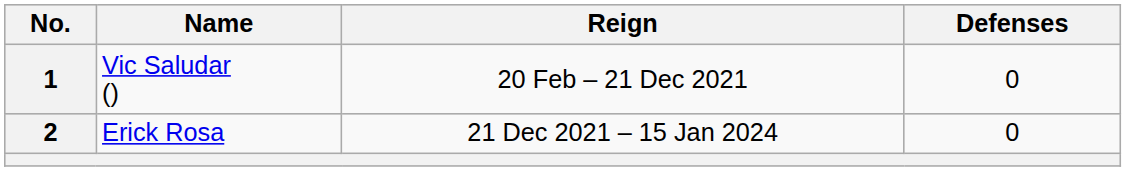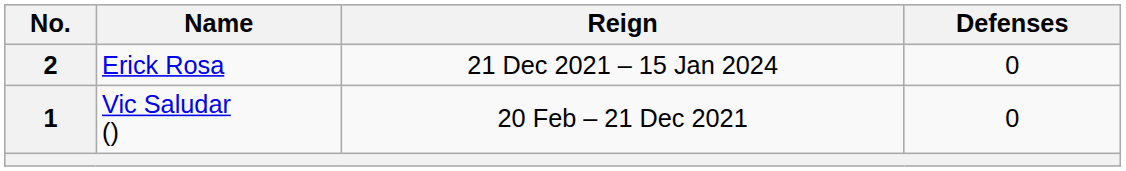 <table class="wikitable sortable" style="width:80%">
 <tr>
 <th>No.</th>
 <th>Name</th>
 <th>Reign</th>
 <th>Defenses</th>
 </tr>
 <tr align=center>
+<th>2</th>
+<td align=left><a href='#'>Erick Rosa</a></td>
+<td>21 Dec 2021 – 15 Jan 2024</td>
+<td>0</td>
+</tr>
+<tr align=center>
 <th>1</th>
 <td align=left><a href='#'>Vic Saludar</a><br>()</td>
 <td>20 Feb – 21 Dec 2021</td>
 <td>0</td>
 </tr>
 <tr align=center>
-<th>2</th>
-<td align=left><a href='#'>Erick Rosa</a></td>
-<td>21 Dec 2021 – 15 Jan 2024</td>
-<td>0</td>
-</tr>
-<tr align=center>
 <th colspan=4></th>
 </tr>
 </table>
